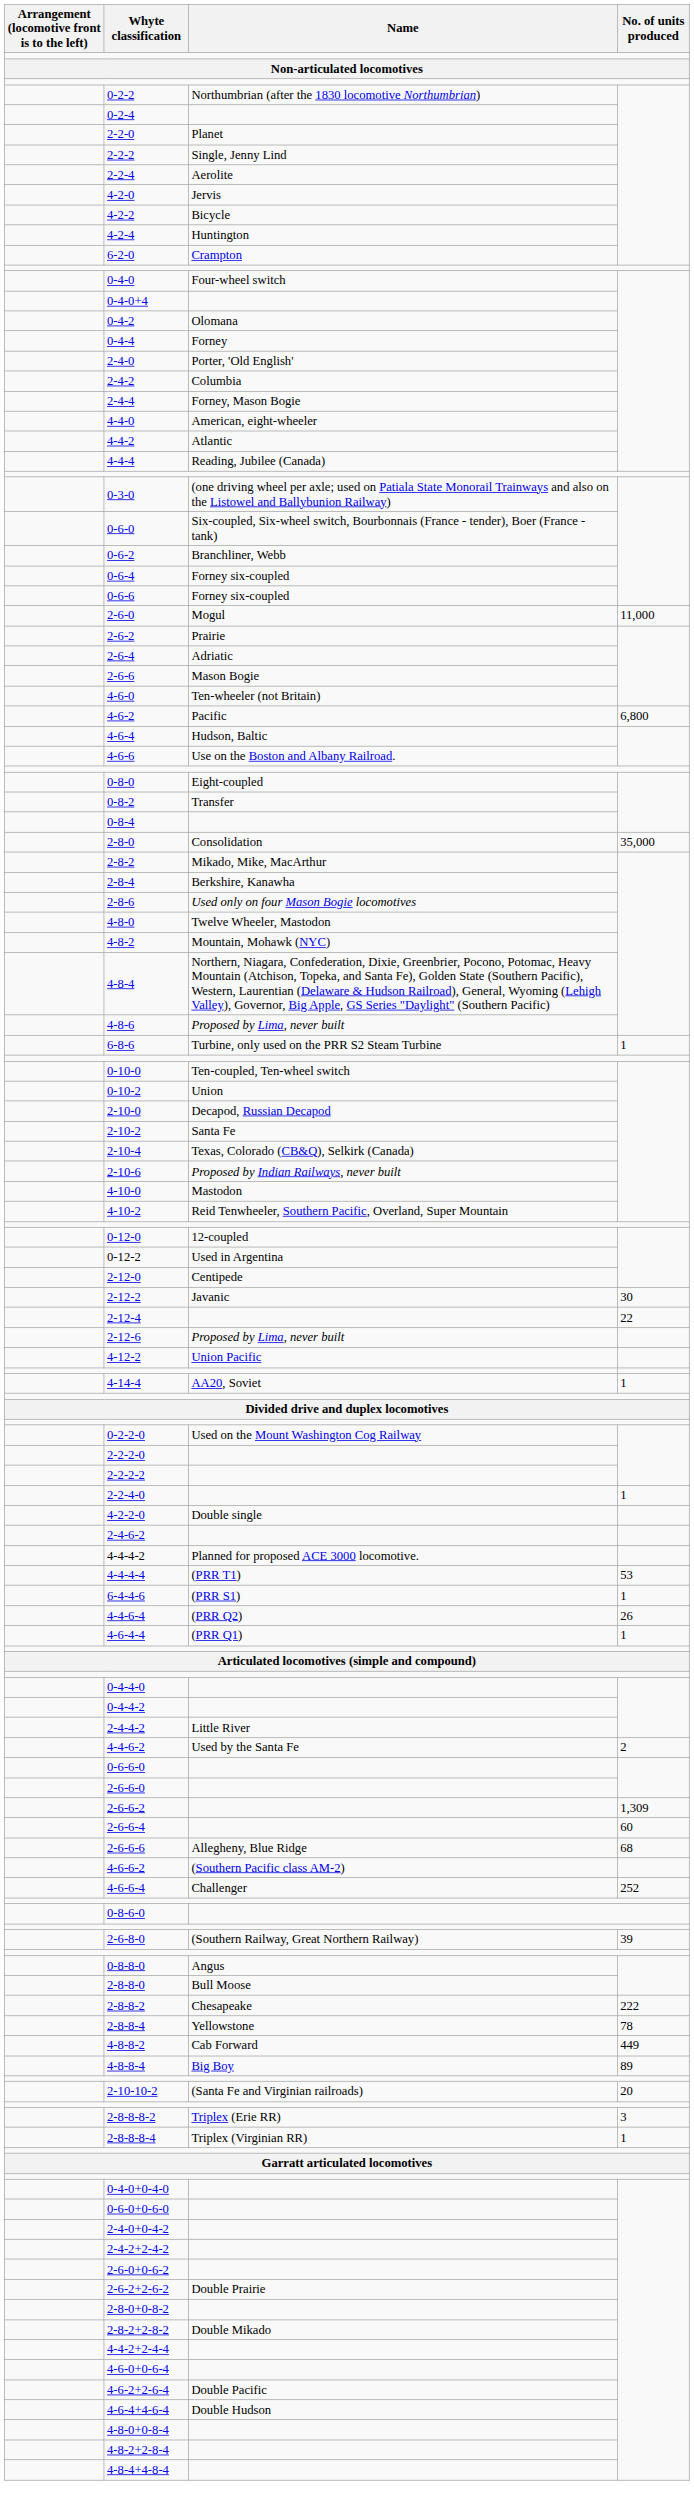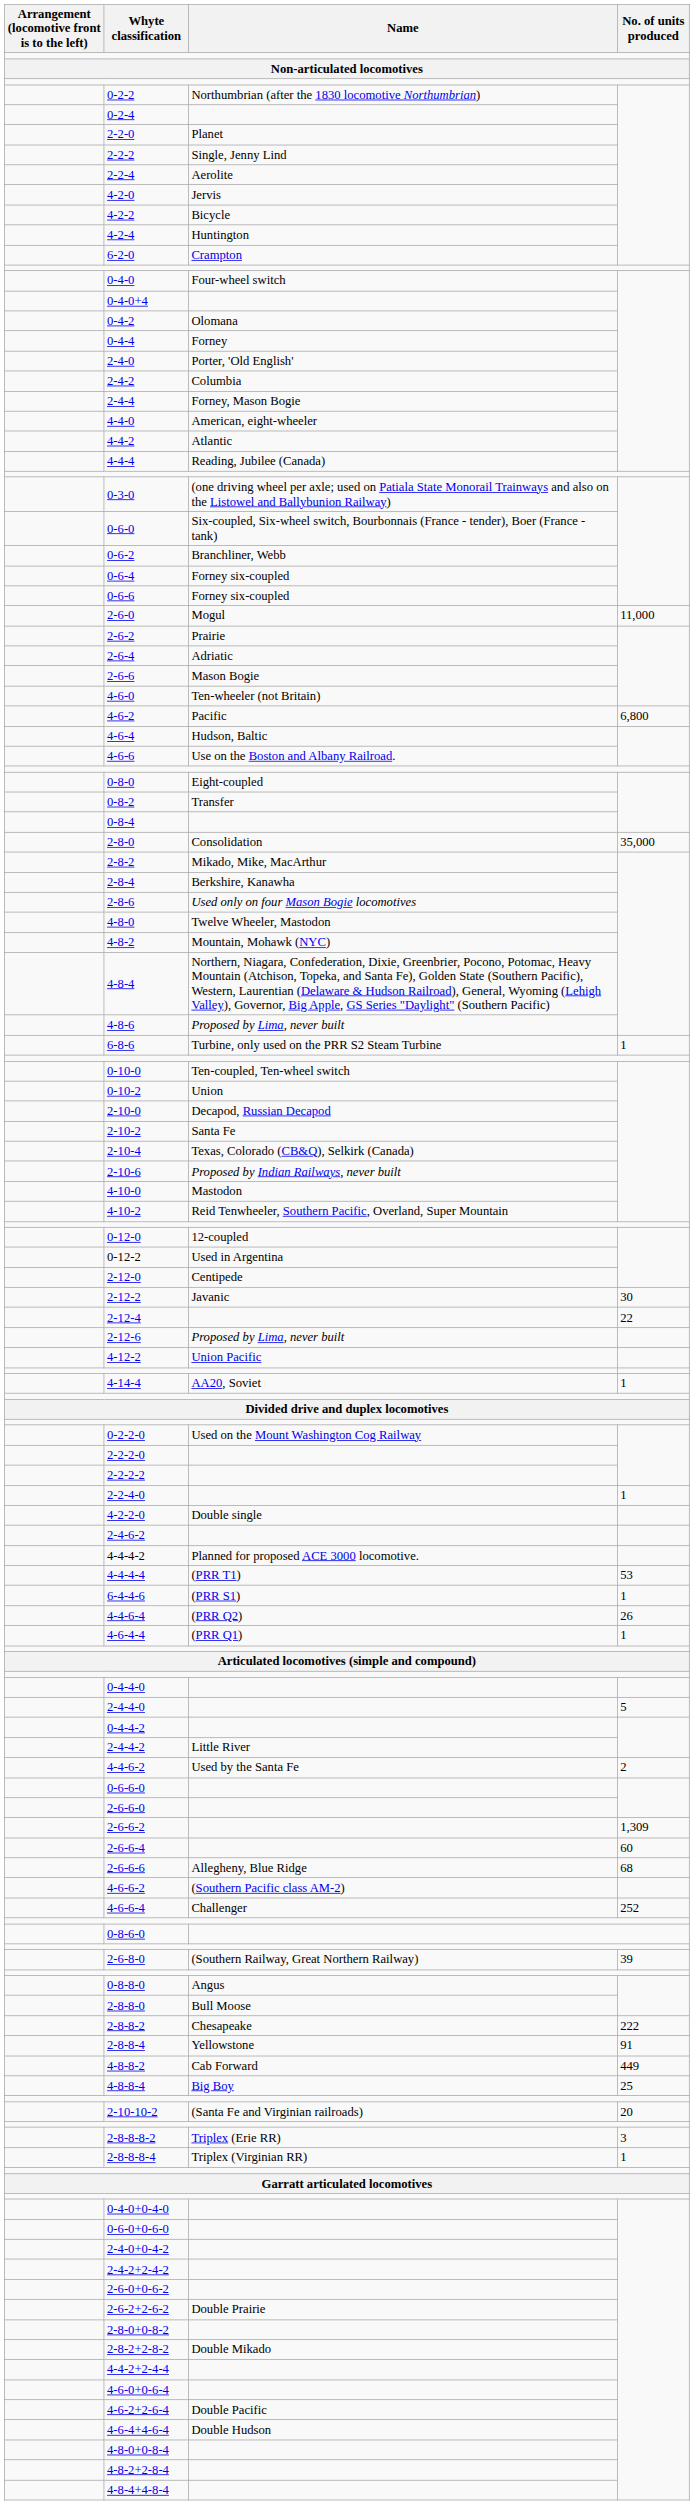 <table class="wikitable">
 <tr>
 <th>Arrangement<br>(locomotive front is to the left)</th>
 <th>Whyte classification</th>
 <th>Name</th>
 <th>No. of units produced</th>
 </tr>
 <tr>
 <td colspan="4"></td>
 </tr>
 <tr>
 <th colspan="4">Non-articulated locomotives</th>
 </tr>
 <tr>
 <td colspan="4"></td>
 </tr>
 <tr>
 <td></td>
 <td><a href='#'>0-2-2</a></td>
 <td>Northumbrian (after the  <a href='#'>1830 locomotive <em>Northumbrian</em></a>)</td>
 </tr>
 <tr>
 <td></td>
 <td><a href='#'>0-2-4</a></td>
 <td></td>
 </tr>
 <tr>
 <td></td>
 <td><a href='#'>2-2-0</a></td>
 <td>Planet</td>
 </tr>
 <tr>
 <td></td>
 <td><a href='#'>2-2-2</a></td>
 <td>Single, Jenny Lind</td>
 </tr>
 <tr>
 <td></td>
 <td><a href='#'>2-2-4</a></td>
 <td>Aerolite</td>
 </tr>
 <tr>
 <td></td>
 <td><a href='#'>4-2-0</a></td>
 <td>Jervis</td>
 </tr>
 <tr>
 <td></td>
 <td><a href='#'>4-2-2</a></td>
 <td>Bicycle</td>
 </tr>
 <tr>
 <td></td>
 <td><a href='#'>4-2-4</a></td>
 <td>Huntington</td>
 </tr>
 <tr>
 <td></td>
 <td><a href='#'>6-2-0</a></td>
 <td><a href='#'>Crampton</a></td>
 </tr>
 <tr>
 <td colspan="4"></td>
 </tr>
 <tr>
 <td></td>
 <td><a href='#'>0-4-0</a></td>
 <td>Four-wheel switch</td>
 </tr>
 <tr>
 <td></td>
 <td><a href='#'>0-4-0+4</a></td>
 <td></td>
 </tr>
 <tr>
 <td></td>
 <td><a href='#'>0-4-2</a></td>
 <td>Olomana</td>
 </tr>
 <tr>
 <td></td>
 <td><a href='#'>0-4-4</a></td>
 <td>Forney</td>
 </tr>
 <tr>
 <td></td>
 <td><a href='#'>2-4-0</a></td>
 <td>Porter, 'Old English'</td>
 </tr>
 <tr>
 <td></td>
 <td><a href='#'>2-4-2</a></td>
 <td>Columbia</td>
 </tr>
 <tr>
 <td></td>
 <td><a href='#'>2-4-4</a></td>
 <td>Forney, Mason Bogie</td>
 </tr>
 <tr>
 <td></td>
 <td><a href='#'>4-4-0</a></td>
 <td>American, eight-wheeler</td>
 </tr>
 <tr>
 <td></td>
 <td><a href='#'>4-4-2</a></td>
 <td>Atlantic</td>
 </tr>
 <tr>
 <td></td>
 <td><a href='#'>4-4-4</a></td>
 <td>Reading, Jubilee (Canada)</td>
 </tr>
 <tr>
 <td colspan="4"></td>
 </tr>
 <tr>
 <td></td>
 <td><a href='#'>0-3-0</a></td>
 <td>(one driving wheel per axle; used on <a href='#'>Patiala State Monorail Trainways</a> and also on the <a href='#'>Listowel and Ballybunion Railway</a>)</td>
 </tr>
 <tr>
 <td></td>
 <td><a href='#'>0-6-0</a></td>
 <td>Six-coupled, Six-wheel switch, Bourbonnais (France - tender), Boer (France - tank)</td>
 </tr>
 <tr>
 <td></td>
 <td><a href='#'>0-6-2</a></td>
 <td>Branchliner, Webb</td>
 </tr>
 <tr>
 <td></td>
 <td><a href='#'>0-6-4</a></td>
 <td>Forney six-coupled</td>
 </tr>
 <tr>
 <td></td>
 <td><a href='#'>0-6-6</a></td>
 <td>Forney six-coupled</td>
 </tr>
 <tr>
 <td></td>
 <td><a href='#'>2-6-0</a></td>
 <td>Mogul</td>
 <td>11,000</td>
 </tr>
 <tr>
 <td></td>
 <td><a href='#'>2-6-2</a></td>
 <td>Prairie</td>
 </tr>
 <tr>
 <td></td>
 <td><a href='#'>2-6-4</a></td>
 <td>Adriatic</td>
 </tr>
 <tr>
 <td></td>
 <td><a href='#'>2-6-6</a></td>
 <td>Mason Bogie</td>
 </tr>
 <tr>
 <td></td>
 <td><a href='#'>4-6-0</a></td>
 <td>Ten-wheeler (not Britain)</td>
 </tr>
 <tr>
 <td></td>
 <td><a href='#'>4-6-2</a></td>
 <td>Pacific</td>
 <td>6,800</td>
 </tr>
 <tr>
 <td></td>
 <td><a href='#'>4-6-4</a></td>
 <td>Hudson, Baltic</td>
 </tr>
 <tr>
 <td></td>
 <td><a href='#'>4-6-6</a></td>
 <td>Use on the <a href='#'>Boston and Albany Railroad</a>.</td>
 </tr>
 <tr>
 <td colspan="4"></td>
 </tr>
 <tr>
 <td></td>
 <td><a href='#'>0-8-0</a></td>
 <td>Eight-coupled</td>
 </tr>
 <tr>
 <td></td>
 <td><a href='#'>0-8-2</a></td>
 <td>Transfer</td>
 </tr>
 <tr>
 <td></td>
 <td><a href='#'>0-8-4</a></td>
 <td></td>
 </tr>
 <tr>
 <td></td>
 <td><a href='#'>2-8-0</a></td>
 <td>Consolidation</td>
 <td>35,000</td>
 </tr>
 <tr>
 <td></td>
 <td><a href='#'>2-8-2</a></td>
 <td>Mikado, Mike, MacArthur</td>
 </tr>
 <tr>
 <td></td>
 <td><a href='#'>2-8-4</a></td>
 <td>Berkshire, Kanawha</td>
 </tr>
 <tr>
 <td></td>
 <td><a href='#'>2-8-6</a></td>
 <td><em>Used only on four <a href='#'>Mason Bogie</a> locomotives</em></td>
 </tr>
 <tr>
 <td></td>
 <td><a href='#'>4-8-0</a></td>
 <td>Twelve Wheeler, Mastodon</td>
 </tr>
 <tr>
 <td></td>
 <td><a href='#'>4-8-2</a></td>
 <td>Mountain, Mohawk (<a href='#'>NYC</a>)</td>
 </tr>
 <tr>
 <td></td>
 <td><a href='#'>4-8-4</a></td>
 <td>Northern, Niagara, Confederation, Dixie, Greenbrier, Pocono, Potomac, Heavy Mountain (Atchison, Topeka, and Santa Fe), Golden State (Southern Pacific), Western, Laurentian (<a href='#'>Delaware & Hudson Railroad</a>), General, Wyoming (<a href='#'>Lehigh Valley</a>), Governor, <a href='#'>Big Apple</a>, <a href='#'>GS Series "Daylight"</a> (Southern Pacific)</td>
 </tr>
 <tr>
 <td></td>
 <td><a href='#'>4-8-6</a></td>
 <td><em>Proposed by <a href='#'>Lima</a>, never built</em></td>
 </tr>
 <tr>
 <td></td>
 <td><a href='#'>6-8-6</a></td>
 <td>Turbine, only used on the PRR S2 Steam Turbine</td>
 <td>1</td>
 </tr>
 <tr>
 <td colspan="4"></td>
 </tr>
 <tr>
 <td></td>
 <td><a href='#'>0-10-0</a></td>
 <td>Ten-coupled, Ten-wheel switch</td>
 </tr>
 <tr>
 <td></td>
 <td><a href='#'>0-10-2</a></td>
 <td>Union</td>
 </tr>
 <tr>
 <td></td>
 <td><a href='#'>2-10-0</a></td>
 <td>Decapod, <a href='#'>Russian Decapod</a></td>
 </tr>
 <tr>
 <td></td>
 <td><a href='#'>2-10-2</a></td>
 <td>Santa Fe</td>
 </tr>
 <tr>
 <td></td>
 <td><a href='#'>2-10-4</a></td>
 <td>Texas, Colorado (<a href='#'>CB&Q</a>), Selkirk (Canada)</td>
 </tr>
 <tr>
 <td></td>
 <td><a href='#'>2-10-6</a></td>
 <td><em>Proposed by <a href='#'>Indian Railways</a>, never built</em></td>
 </tr>
 <tr>
 <td></td>
 <td><a href='#'>4-10-0</a></td>
 <td>Mastodon</td>
 </tr>
 <tr>
 <td></td>
 <td><a href='#'>4-10-2</a></td>
 <td>Reid Tenwheeler, <a href='#'>Southern Pacific</a>, Overland, Super Mountain</td>
 </tr>
 <tr>
 <td colspan="4"></td>
 </tr>
 <tr>
 <td></td>
 <td><a href='#'>0-12-0</a></td>
 <td>12-coupled</td>
 </tr>
 <tr>
 <td></td>
 <td>0-12-2</td>
 <td>Used in Argentina</td>
 </tr>
 <tr>
 <td></td>
 <td><a href='#'>2-12-0</a></td>
 <td>Centipede</td>
 </tr>
 <tr>
 <td></td>
 <td><a href='#'>2-12-2</a></td>
 <td>Javanic</td>
 <td>30</td>
 </tr>
 <tr>
 <td></td>
 <td><a href='#'>2-12-4</a></td>
 <td></td>
 <td>22</td>
 </tr>
 <tr>
 <td></td>
 <td><a href='#'>2-12-6</a></td>
 <td><em>Proposed by <a href='#'>Lima</a>, never built</em></td>
 </tr>
 <tr>
 <td></td>
 <td><a href='#'>4-12-2</a></td>
 <td><a href='#'>Union Pacific</a></td>
 <td></td>
 </tr>
 <tr>
 <td colspan="3"></td>
 </tr>
 <tr>
 <td></td>
 <td><a href='#'>4-14-4</a></td>
 <td><a href='#'>AA20</a>, Soviet</td>
 <td>1</td>
 </tr>
 <tr>
 <td colspan="4"></td>
 </tr>
 <tr>
 <th colspan="4">Divided drive and duplex locomotives</th>
 </tr>
 <tr>
 <td colspan="4"></td>
 </tr>
 <tr>
 <td></td>
 <td><a href='#'>0-2-2-0</a></td>
 <td>Used on the <a href='#'>Mount Washington Cog Railway</a></td>
 </tr>
 <tr>
 <td></td>
 <td><a href='#'>2-2-2-0</a></td>
 <td></td>
 </tr>
 <tr>
 <td></td>
 <td><a href='#'>2-2-2-2</a></td>
 <td></td>
 </tr>
 <tr>
 <td></td>
 <td><a href='#'>2-2-4-0</a></td>
 <td></td>
 <td>1</td>
 </tr>
 <tr>
 <td></td>
 <td><a href='#'>4-2-2-0</a></td>
 <td>Double single</td>
 </tr>
 <tr>
 <td></td>
 <td><a href='#'>2-4-6-2</a></td>
 <td></td>
 <td></td>
 </tr>
 <tr>
 <td></td>
 <td>4-4-4-2</td>
 <td>Planned for proposed <a href='#'>ACE 3000</a> locomotive.</td>
 </tr>
 <tr>
 <td></td>
 <td><a href='#'>4-4-4-4</a></td>
 <td>(<a href='#'>PRR T1</a>)</td>
 <td>53</td>
 </tr>
 <tr>
 <td></td>
 <td><a href='#'>6-4-4-6</a></td>
 <td>(<a href='#'>PRR S1</a>)</td>
 <td>1</td>
 </tr>
 <tr>
 <td></td>
 <td><a href='#'>4-4-6-4</a></td>
 <td>(<a href='#'>PRR Q2</a>)</td>
 <td>26</td>
 </tr>
 <tr>
 <td></td>
 <td><a href='#'>4-6-4-4</a></td>
 <td>(<a href='#'>PRR Q1</a>)</td>
 <td>1</td>
 </tr>
 <tr>
 <td colspan="4"></td>
 </tr>
 <tr>
 <th colspan="4">Articulated locomotives (simple and compound)</th>
 </tr>
 <tr>
 <td colspan="4"></td>
 </tr>
 <tr>
 <td></td>
 <td><a href='#'>0-4-4-0</a></td>
 <td></td>
 </tr>
 <tr>
 <td> </td>
+<td><a href='#'>2-4-4-0</a></td>
+<td></td>
+<td>5</td>
+</tr>
+<tr>
+<td> </td>
 <td><a href='#'>0-4-4-2</a></td>
 <td></td>
 </tr>
 <tr>
 <td></td>
 <td><a href='#'>2-4-4-2</a></td>
 <td>Little River</td>
 </tr>
 <tr>
 <td></td>
 <td><a href='#'>4-4-6-2</a></td>
 <td>Used by the Santa Fe</td>
 <td>2</td>
 </tr>
 <tr>
 <td></td>
 <td><a href='#'>0-6-6-0</a></td>
 <td></td>
 </tr>
 <tr>
 <td></td>
 <td><a href='#'>2-6-6-0</a></td>
 <td></td>
 </tr>
 <tr>
 <td></td>
 <td><a href='#'>2-6-6-2</a></td>
 <td></td>
 <td>1,309</td>
 </tr>
 <tr>
 <td></td>
 <td><a href='#'>2-6-6-4</a></td>
 <td></td>
 <td>60</td>
 </tr>
 <tr>
 <td></td>
 <td><a href='#'>2-6-6-6</a></td>
 <td>Allegheny, Blue Ridge</td>
 <td>68</td>
 </tr>
 <tr>
 <td></td>
 <td><a href='#'>4-6-6-2</a></td>
 <td>(<a href='#'>Southern Pacific class AM-2</a>)</td>
 </tr>
 <tr>
 <td></td>
 <td><a href='#'>4-6-6-4</a></td>
 <td>Challenger</td>
 <td>252</td>
 </tr>
 <tr>
 <td colspan="4"></td>
 </tr>
 <tr>
 <td></td>
 <td><a href='#'>0-8-6-0</a></td>
 </tr>
 <tr>
 <td colspan="4"></td>
 </tr>
 <tr>
 <td></td>
 <td><a href='#'>2-6-8-0</a></td>
 <td>(Southern Railway, Great Northern Railway)</td>
 <td>39</td>
 </tr>
 <tr>
 <td colspan="4"></td>
 </tr>
 <tr>
 <td></td>
 <td><a href='#'>0-8-8-0</a></td>
 <td>Angus</td>
 </tr>
 <tr>
 <td></td>
 <td><a href='#'>2-8-8-0</a></td>
 <td>Bull Moose</td>
 </tr>
 <tr>
 <td></td>
 <td><a href='#'>2-8-8-2</a></td>
 <td>Chesapeake</td>
 <td>222</td>
 </tr>
 <tr>
 <td></td>
 <td><a href='#'>2-8-8-4</a></td>
 <td>Yellowstone</td>
-<td>78</td>
+<td>91</td>
 </tr>
 <tr>
 <td></td>
 <td><a href='#'>4-8-8-2</a></td>
 <td>Cab Forward</td>
 <td>449</td>
 </tr>
 <tr>
 <td></td>
 <td><a href='#'>4-8-8-4</a></td>
 <td><a href='#'>Big Boy</a></td>
-<td>89</td>
+<td>25</td>
 </tr>
 <tr>
 <td colspan="4"></td>
 </tr>
 <tr>
 <td></td>
 <td><a href='#'>2-10-10-2</a></td>
 <td>(Santa Fe and Virginian railroads)</td>
 <td>20</td>
 </tr>
 <tr>
 <td colspan="4"></td>
 </tr>
 <tr>
 <td></td>
 <td><a href='#'>2-8-8-8-2</a></td>
 <td><a href='#'>Triplex</a> (Erie RR)</td>
 <td>3</td>
 </tr>
 <tr>
 <td></td>
 <td><a href='#'>2-8-8-8-4</a></td>
 <td>Triplex (Virginian RR)</td>
 <td>1</td>
 </tr>
 <tr>
 <td colspan="4"></td>
 </tr>
 <tr>
 <th colspan="4">Garratt articulated locomotives</th>
 </tr>
 <tr>
 <td colspan="4"></td>
 </tr>
 <tr>
 <td></td>
 <td><a href='#'>0-4-0+0-4-0</a></td>
 <td></td>
 </tr>
 <tr>
 <td></td>
 <td><a href='#'>0-6-0+0-6-0</a></td>
 <td></td>
 </tr>
 <tr>
 <td></td>
 <td><a href='#'>2-4-0+0-4-2</a></td>
 <td></td>
 </tr>
 <tr>
 <td></td>
 <td><a href='#'>2-4-2+2-4-2</a></td>
 <td></td>
 </tr>
 <tr>
 <td></td>
 <td><a href='#'>2-6-0+0-6-2</a></td>
 <td></td>
 </tr>
 <tr>
 <td></td>
 <td><a href='#'>2-6-2+2-6-2</a></td>
 <td>Double Prairie</td>
 </tr>
 <tr>
 <td></td>
 <td><a href='#'>2-8-0+0-8-2</a></td>
 <td></td>
 </tr>
 <tr>
 <td></td>
 <td><a href='#'>2-8-2+2-8-2</a></td>
 <td>Double Mikado</td>
 </tr>
 <tr>
 <td></td>
 <td><a href='#'>4-4-2+2-4-4</a></td>
 <td></td>
 </tr>
 <tr>
 <td></td>
 <td><a href='#'>4-6-0+0-6-4</a></td>
 <td></td>
 </tr>
 <tr>
 <td></td>
 <td><a href='#'>4-6-2+2-6-4</a></td>
 <td>Double Pacific</td>
 </tr>
 <tr>
 <td></td>
 <td><a href='#'>4-6-4+4-6-4</a></td>
 <td>Double Hudson</td>
 </tr>
 <tr>
 <td></td>
 <td><a href='#'>4-8-0+0-8-4</a></td>
 <td></td>
 </tr>
 <tr>
 <td></td>
 <td><a href='#'>4-8-2+2-8-4</a></td>
 <td></td>
 </tr>
 <tr>
 <td></td>
 <td><a href='#'>4-8-4+4-8-4</a></td>
 <td></td>
 </tr>
 </table>
